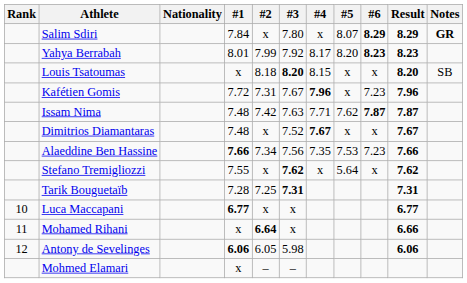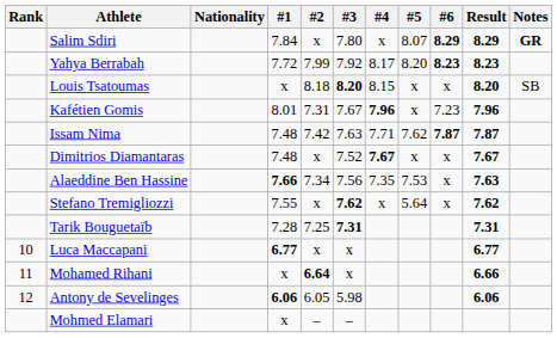 <table class="wikitable sortable" style="text-align:center">
 <tr>
 <th>Rank</th>
 <th>Athlete</th>
 <th>Nationality</th>
 <th>#1</th>
 <th>#2</th>
 <th>#3</th>
 <th>#4</th>
 <th>#5</th>
 <th>#6</th>
 <th>Result</th>
 <th>Notes</th>
 </tr>
 <tr>
 <td></td>
 <td align="left"><a href='#'>Salim Sdiri</a></td>
 <td align=left></td>
 <td>7.84</td>
 <td>x</td>
 <td>7.80</td>
 <td>x</td>
 <td>8.07</td>
 <td><strong>8.29</strong></td>
 <td><strong>8.29</strong></td>
 <td><strong>GR</strong></td>
 </tr>
 <tr>
 <td></td>
 <td align="left"><a href='#'>Yahya Berrabah</a></td>
 <td align=left></td>
-<td>8.01</td>
+<td>7.72</td>
 <td>7.99</td>
 <td>7.92</td>
 <td>8.17</td>
 <td>8.20</td>
 <td><strong>8.23</strong></td>
 <td><strong>8.23</strong></td>
 <td></td>
 </tr>
 <tr>
 <td></td>
 <td align="left"><a href='#'>Louis Tsatoumas</a></td>
 <td align=left></td>
 <td>x</td>
 <td>8.18</td>
 <td><strong>8.20</strong></td>
 <td>8.15</td>
 <td>x</td>
 <td>x</td>
 <td><strong>8.20</strong></td>
 <td>SB</td>
 </tr>
 <tr>
 <td></td>
 <td align="left"><a href='#'>Kafétien Gomis</a></td>
 <td align=left></td>
-<td>7.72</td>
+<td>8.01</td>
 <td>7.31</td>
 <td>7.67</td>
 <td><strong>7.96</strong></td>
 <td>x</td>
 <td>7.23</td>
 <td><strong>7.96</strong></td>
 <td></td>
 </tr>
 <tr>
 <td></td>
 <td align="left"><a href='#'>Issam Nima</a></td>
 <td align=left></td>
 <td>7.48</td>
 <td>7.42</td>
 <td>7.63</td>
 <td>7.71</td>
 <td>7.62</td>
 <td><strong>7.87</strong></td>
 <td><strong>7.87</strong></td>
 <td></td>
 </tr>
 <tr>
 <td></td>
 <td align="left"><a href='#'>Dimitrios Diamantaras</a></td>
 <td align=left></td>
 <td>7.48</td>
 <td>x</td>
 <td>7.52</td>
 <td><strong>7.67</strong></td>
 <td>x</td>
 <td>x</td>
 <td><strong>7.67</strong></td>
 <td></td>
 </tr>
 <tr>
 <td></td>
 <td align="left"><a href='#'>Alaeddine Ben Hassine</a></td>
 <td align=left></td>
 <td><strong>7.66</strong></td>
 <td>7.34</td>
 <td>7.56</td>
 <td>7.35</td>
 <td>7.53</td>
-<td>7.23</td>
-<td><strong>7.66</strong></td>
+<td>x</td>
+<td><strong>7.63</strong></td>
 <td></td>
 </tr>
 <tr>
 <td></td>
 <td align="left"><a href='#'>Stefano Tremigliozzi</a></td>
 <td align=left></td>
 <td>7.55</td>
 <td>x</td>
 <td><strong>7.62</strong></td>
 <td>x</td>
 <td>5.64</td>
 <td>x</td>
 <td><strong>7.62</strong></td>
 <td></td>
 </tr>
 <tr>
 <td></td>
 <td align="left"><a href='#'>Tarik Bouguetaïb</a></td>
 <td align=left></td>
 <td>7.28</td>
 <td>7.25</td>
 <td><strong>7.31</strong></td>
 <td></td>
 <td></td>
 <td></td>
 <td><strong>7.31</strong></td>
 <td></td>
 </tr>
 <tr>
 <td>10</td>
 <td align="left"><a href='#'>Luca Maccapani</a></td>
 <td align=left></td>
 <td><strong>6.77</strong></td>
 <td>x</td>
 <td>x</td>
 <td></td>
 <td></td>
 <td></td>
 <td><strong>6.77</strong></td>
 <td></td>
 </tr>
 <tr>
 <td>11</td>
 <td align="left"><a href='#'>Mohamed Rihani</a></td>
 <td align=left></td>
 <td>x</td>
 <td><strong>6.64</strong></td>
 <td>x</td>
 <td></td>
 <td></td>
 <td></td>
 <td><strong>6.66</strong></td>
 <td></td>
 </tr>
 <tr>
 <td>12</td>
 <td align="left"><a href='#'>Antony de Sevelinges</a></td>
 <td align=left></td>
 <td><strong>6.06</strong></td>
 <td>6.05</td>
 <td>5.98</td>
 <td></td>
 <td></td>
 <td></td>
 <td><strong>6.06</strong></td>
 <td></td>
 </tr>
 <tr>
 <td></td>
 <td align="left"><a href='#'>Mohmed Elamari</a></td>
 <td align=left></td>
 <td>x</td>
 <td>–</td>
 <td>–</td>
 <td></td>
 <td></td>
 <td></td>
 <td><strong></strong></td>
 <td></td>
 </tr>
 </table>
